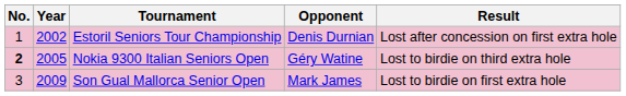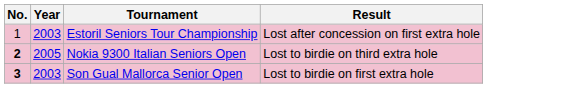 <table class="wikitable" style="font-size:95%;">
 <tr>
 <th>No.</th>
 <th>Year</th>
 <th>Tournament</th>
-<th>Opponent</th>
 <th>Result</th>
 </tr>
 <tr style="background:#F2C1D1;">
 <td align=center>1</td>
-<td><a href='#'>2002</a></td>
+<td><a href='#'>2003</a></td>
 <td><a href='#'>Estoril Seniors Tour Championship</a></td>
-<td> <a href='#'>Denis Durnian</a></td>
 <td>Lost after concession on first extra hole</td>
 </tr>
 <tr style="background:#F2C1D1;">
 <td align=center><strong>2</strong></td>
 <td><a href='#'>2005</a></td>
 <td><a href='#'>Nokia 9300 Italian Seniors Open</a></td>
-<td> <a href='#'>Géry Watine</a></td>
 <td>Lost to birdie on third extra hole</td>
 </tr>
 <tr style="background:#F2C1D1;">
-<td align=center>3</td>
-<td><a href='#'>2009</a></td>
+<td align=center><strong>3</strong></td>
+<td><a href='#'>2003</a></td>
 <td><a href='#'>Son Gual Mallorca Senior Open</a></td>
-<td> <a href='#'>Mark James</a></td>
 <td>Lost to birdie on first extra hole</td>
 </tr>
 </table>
